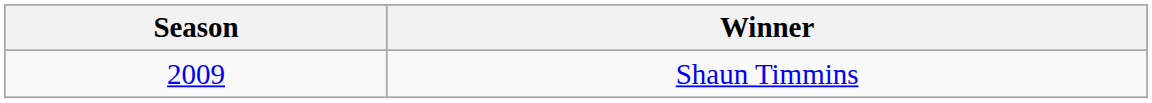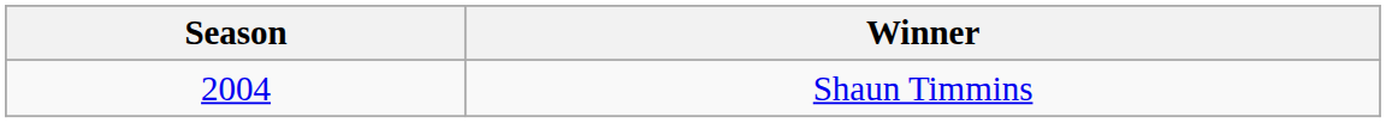 <table class="wikitable" width="50%" style="text-align: center;">
 <tr>
 <th>Season</th>
 <th>Winner</th>
 </tr>
 <tr>
-<td><a href='#'>2009</a></td>
+<td><a href='#'>2004</a></td>
 <td><a href='#'>Shaun Timmins</a></td>
 </tr>
 </table>
